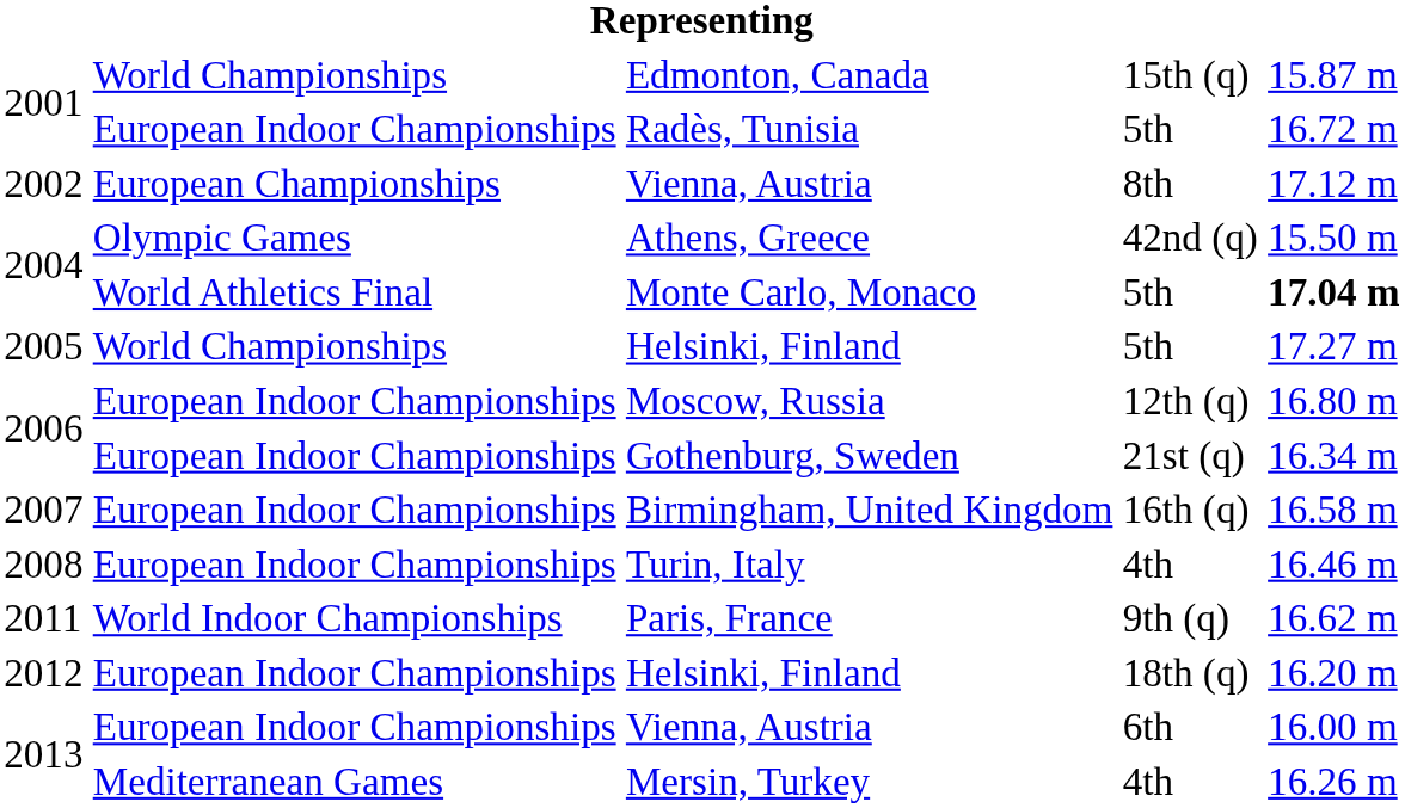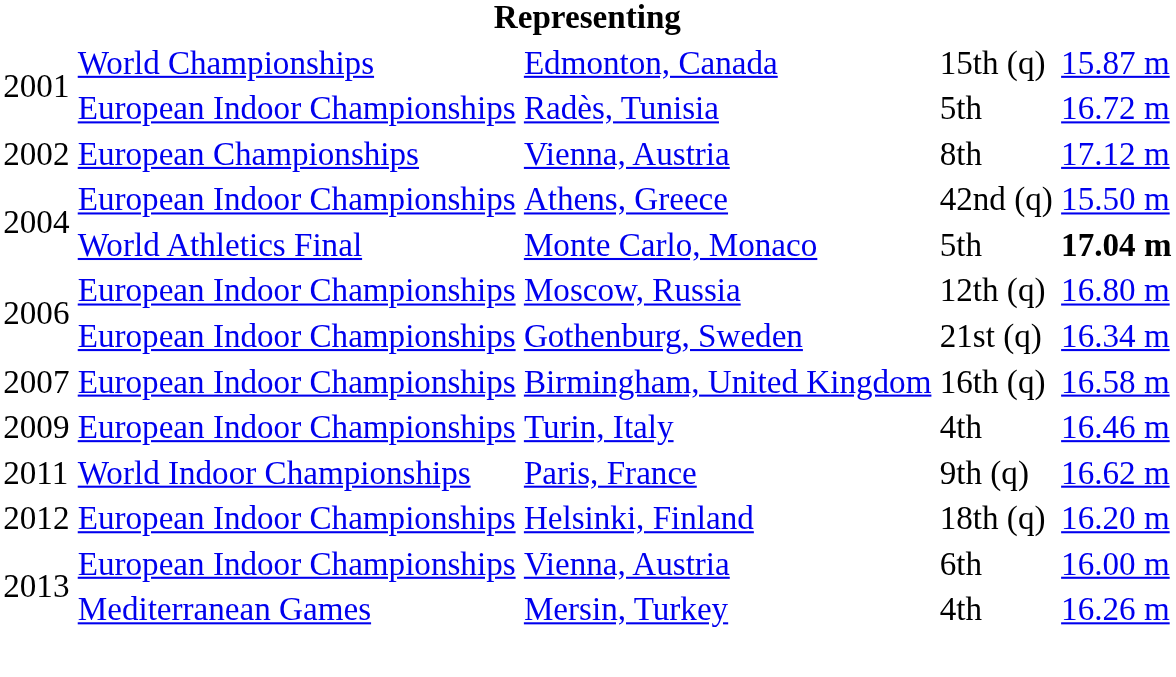 <table>
 <tr>
 <th colspan="5">Representing </th>
 </tr>
 <tr>
 <td rowspan=2>2001</td>
 <td><a href='#'>World Championships</a></td>
 <td><a href='#'>Edmonton, Canada</a></td>
 <td>15th (q)</td>
 <td><a href='#'>15.87 m</a></td>
 </tr>
 <tr>
 <td><a href='#'>European Indoor Championships</a></td>
 <td><a href='#'>Radès, Tunisia</a></td>
 <td>5th</td>
 <td><a href='#'>16.72 m</a></td>
 </tr>
 <tr>
 <td>2002</td>
 <td><a href='#'>European Championships</a></td>
 <td><a href='#'>Vienna, Austria</a></td>
 <td>8th</td>
 <td><a href='#'>17.12 m</a></td>
 </tr>
 <tr>
 <td rowspan=2>2004</td>
-<td><a href='#'>Olympic Games</a></td>
+<td><a href='#'>European Indoor Championships</a></td>
 <td><a href='#'>Athens, Greece</a></td>
 <td>42nd (q)</td>
 <td><a href='#'>15.50 m</a></td>
 </tr>
 <tr>
 <td><a href='#'>World Athletics Final</a></td>
 <td><a href='#'>Monte Carlo, Monaco</a></td>
 <td>5th</td>
 <td><strong>17.04 m</strong></td>
-</tr>
-<tr>
-<td>2005</td>
-<td><a href='#'>World Championships</a></td>
-<td><a href='#'>Helsinki, Finland</a></td>
-<td>5th</td>
-<td><a href='#'>17.27 m</a></td>
 </tr>
 <tr>
 <td rowspan=2>2006</td>
 <td><a href='#'>European Indoor Championships</a></td>
 <td><a href='#'>Moscow, Russia</a></td>
 <td>12th (q)</td>
 <td><a href='#'>16.80 m</a></td>
 </tr>
 <tr>
 <td><a href='#'>European Indoor Championships</a></td>
 <td><a href='#'>Gothenburg, Sweden</a></td>
 <td>21st (q)</td>
 <td><a href='#'>16.34 m</a></td>
 </tr>
 <tr>
 <td>2007</td>
 <td><a href='#'>European Indoor Championships</a></td>
 <td><a href='#'>Birmingham, United Kingdom</a></td>
 <td>16th (q)</td>
 <td><a href='#'>16.58 m</a></td>
 </tr>
 <tr>
-<td>2008</td>
+<td>2009</td>
 <td><a href='#'>European Indoor Championships</a></td>
 <td><a href='#'>Turin, Italy</a></td>
 <td>4th</td>
 <td><a href='#'>16.46 m</a></td>
 </tr>
 <tr>
 <td>2011</td>
 <td><a href='#'>World Indoor Championships</a></td>
 <td><a href='#'>Paris, France</a></td>
 <td>9th (q)</td>
 <td><a href='#'>16.62 m</a></td>
 </tr>
 <tr>
 <td>2012</td>
 <td><a href='#'>European Indoor Championships</a></td>
 <td><a href='#'>Helsinki, Finland</a></td>
 <td>18th (q)</td>
 <td><a href='#'>16.20 m</a></td>
 </tr>
 <tr>
 <td rowspan=2>2013</td>
 <td><a href='#'>European Indoor Championships</a></td>
 <td><a href='#'>Vienna, Austria</a></td>
 <td>6th</td>
 <td><a href='#'>16.00 m</a></td>
 </tr>
 <tr>
 <td><a href='#'>Mediterranean Games</a></td>
 <td><a href='#'>Mersin, Turkey</a></td>
 <td>4th</td>
 <td><a href='#'>16.26 m</a></td>
 </tr>
 </table>
